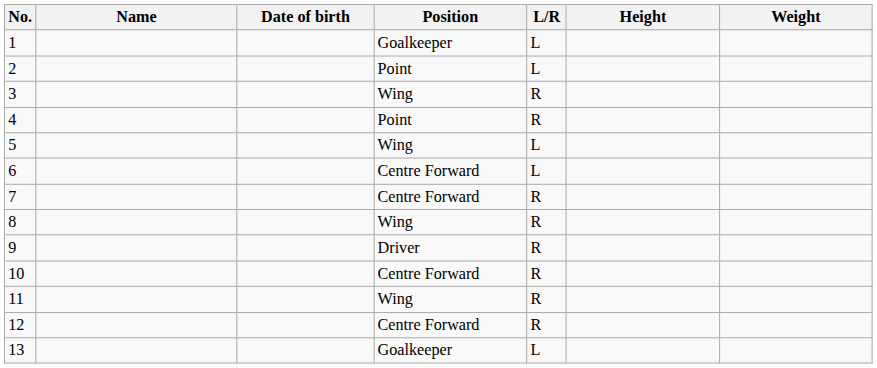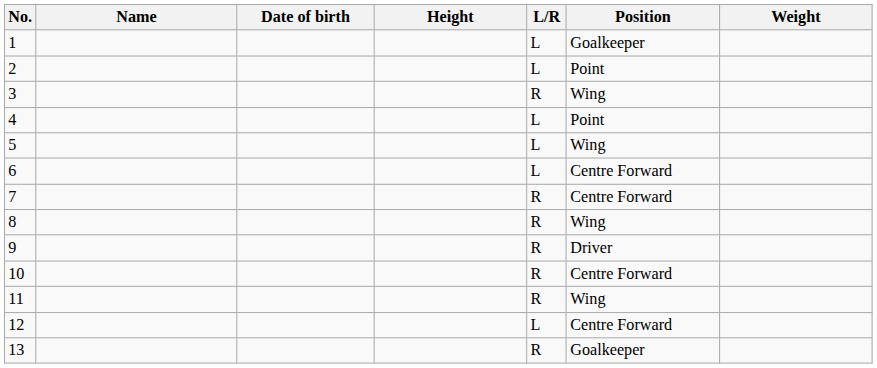 <table class=wikitable sortable style=font-size:100%; text-align:center;>
 <tr>
 <th>No.</th>
 <th style=width:12em>Name</th>
 <th style=width:8em>Date of birth</th>
+<th style=width:9em>Height</th>
+<th style=width:2em>L/R</th>
 <th style=width:9em>Position</th>
-<th style=width:2em>L/R</th>
-<th style=width:9em>Height</th>
 <th style=width:9em>Weight</th>
 </tr>
 <tr>
 <td>1</td>
 <td align=left></td>
 <td align=right></td>
+<td></td>
+<td>L</td>
 <td>Goalkeeper</td>
-<td>L</td>
-<td></td>
 <td></td>
 </tr>
 <tr>
 <td>2</td>
 <td align=left></td>
 <td align=right></td>
+<td></td>
+<td>L</td>
 <td>Point</td>
-<td>L</td>
-<td></td>
 <td></td>
 </tr>
 <tr>
 <td>3</td>
 <td align=left></td>
 <td align=right></td>
+<td></td>
+<td>R</td>
 <td>Wing</td>
-<td>R</td>
-<td></td>
 <td></td>
 </tr>
 <tr>
 <td>4</td>
 <td align=left></td>
 <td align=right></td>
+<td></td>
+<td>L</td>
 <td>Point</td>
-<td>R</td>
-<td></td>
 <td></td>
 </tr>
 <tr>
 <td>5</td>
 <td align=left></td>
 <td align=right></td>
+<td></td>
+<td>L</td>
 <td>Wing</td>
-<td>L</td>
-<td></td>
 <td></td>
 </tr>
 <tr>
 <td>6</td>
 <td align=left></td>
 <td align=right></td>
+<td></td>
+<td>L</td>
 <td>Centre Forward</td>
-<td>L</td>
-<td></td>
 <td></td>
 </tr>
 <tr>
 <td>7</td>
 <td align=left></td>
 <td align=right></td>
+<td></td>
+<td>R</td>
 <td>Centre Forward</td>
-<td>R</td>
-<td></td>
 <td></td>
 </tr>
 <tr>
 <td>8</td>
 <td align=left></td>
 <td align=right></td>
+<td></td>
+<td>R</td>
 <td>Wing</td>
-<td>R</td>
-<td></td>
 <td></td>
 </tr>
 <tr>
 <td>9</td>
 <td align=left></td>
 <td align=right></td>
+<td></td>
+<td>R</td>
 <td>Driver</td>
-<td>R</td>
-<td></td>
 <td></td>
 </tr>
 <tr>
 <td>10</td>
 <td align=left></td>
 <td align=right></td>
+<td></td>
+<td>R</td>
 <td>Centre Forward</td>
-<td>R</td>
-<td></td>
 <td></td>
 </tr>
 <tr>
 <td>11</td>
 <td align=left></td>
 <td align=right></td>
+<td></td>
+<td>R</td>
 <td>Wing</td>
-<td>R</td>
-<td></td>
 <td></td>
 </tr>
 <tr>
 <td>12</td>
 <td align=left></td>
 <td align=right></td>
+<td></td>
+<td>L</td>
 <td>Centre Forward</td>
-<td>R</td>
-<td></td>
 <td></td>
 </tr>
 <tr>
 <td>13</td>
 <td align=left></td>
 <td align=right></td>
+<td></td>
+<td>R</td>
 <td>Goalkeeper</td>
-<td>L</td>
-<td></td>
 <td></td>
 </tr>
 </table>
